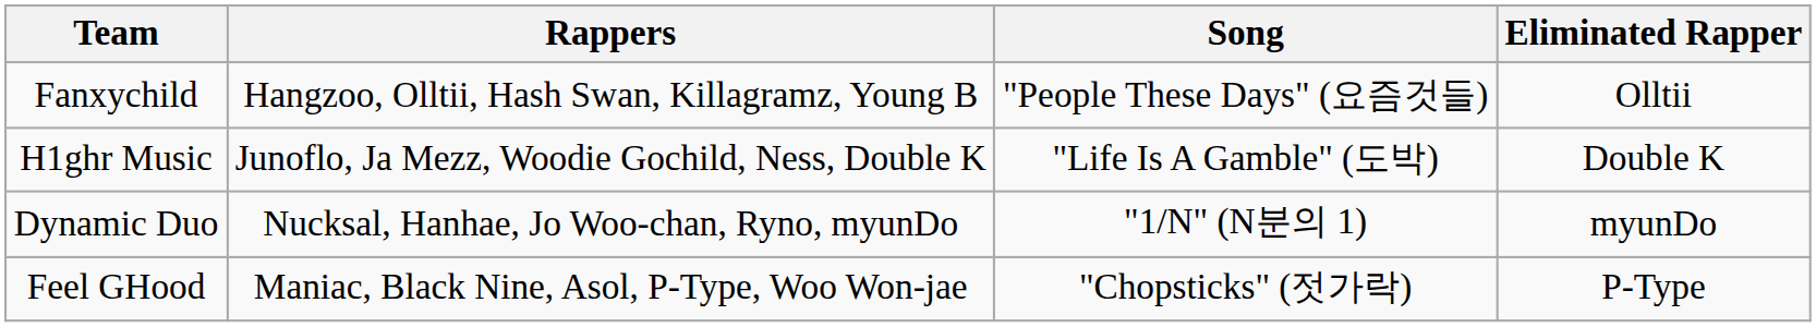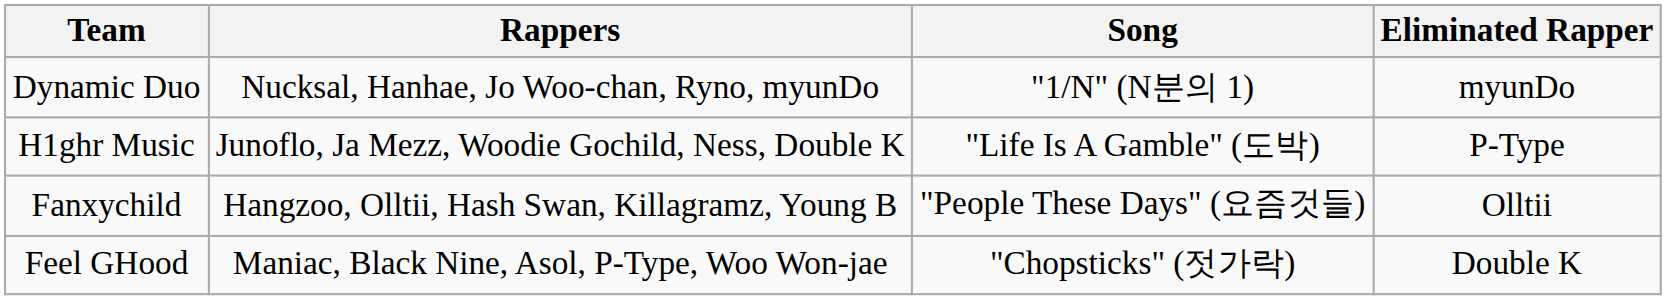 <table class="wikitable" style="text-align:center" border="2">
 <tr>
 <th>Team</th>
 <th>Rappers</th>
 <th>Song</th>
 <th>Eliminated Rapper</th>
 </tr>
 <tr>
+<td>Dynamic Duo</td>
+<td>Nucksal, Hanhae, Jo Woo-chan, Ryno, myunDo</td>
+<td>"1/N" (N분의 1)</td>
+<td>myunDo</td>
+</tr>
+<tr>
+<td>H1ghr Music</td>
+<td>Junoflo, Ja Mezz, Woodie Gochild, Ness, Double K</td>
+<td>"Life Is A Gamble" (도박)</td>
+<td>P-Type</td>
+</tr>
+<tr>
 <td>Fanxychild</td>
 <td>Hangzoo, Olltii, Hash Swan, Killagramz, Young B</td>
 <td>"People These Days" (요즘것들)</td>
 <td>Olltii</td>
 </tr>
 <tr>
-<td>H1ghr Music</td>
-<td>Junoflo, Ja Mezz, Woodie Gochild, Ness, Double K</td>
-<td>"Life Is A Gamble" (도박)</td>
-<td>Double K</td>
-</tr>
-<tr>
-<td>Dynamic Duo</td>
-<td>Nucksal, Hanhae, Jo Woo-chan, Ryno, myunDo</td>
-<td>"1/N" (N분의 1)</td>
-<td>myunDo</td>
-</tr>
-<tr>
 <td>Feel GHood</td>
 <td>Maniac, Black Nine, Asol, P-Type, Woo Won-jae</td>
 <td>"Chopsticks" (젓가락)</td>
-<td>P-Type</td>
+<td>Double K</td>
 </tr>
 </table>
